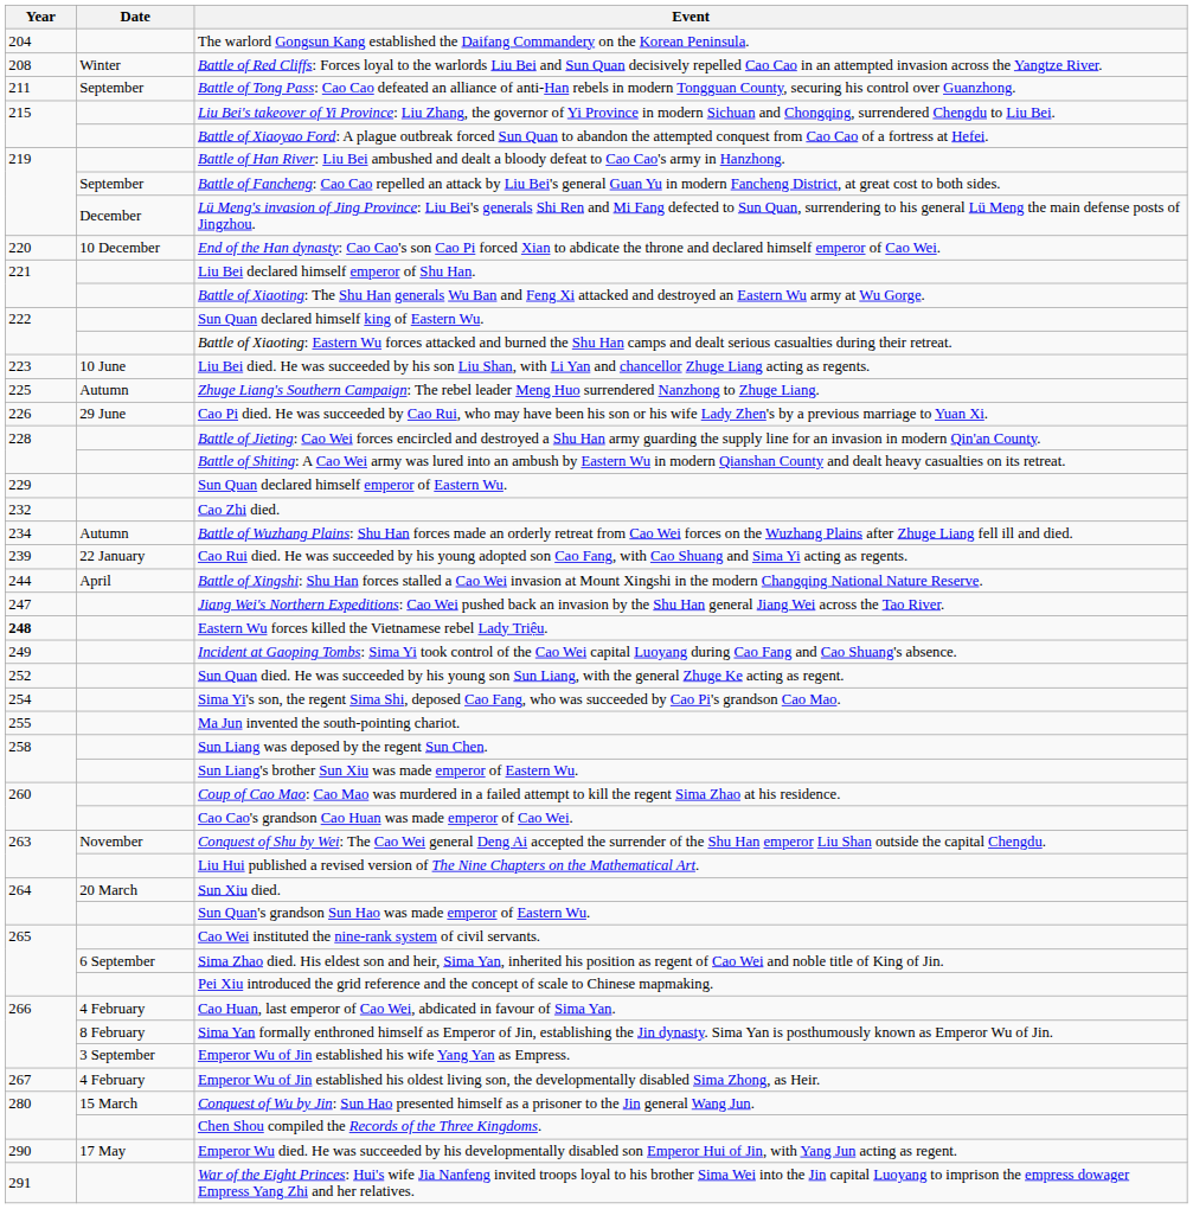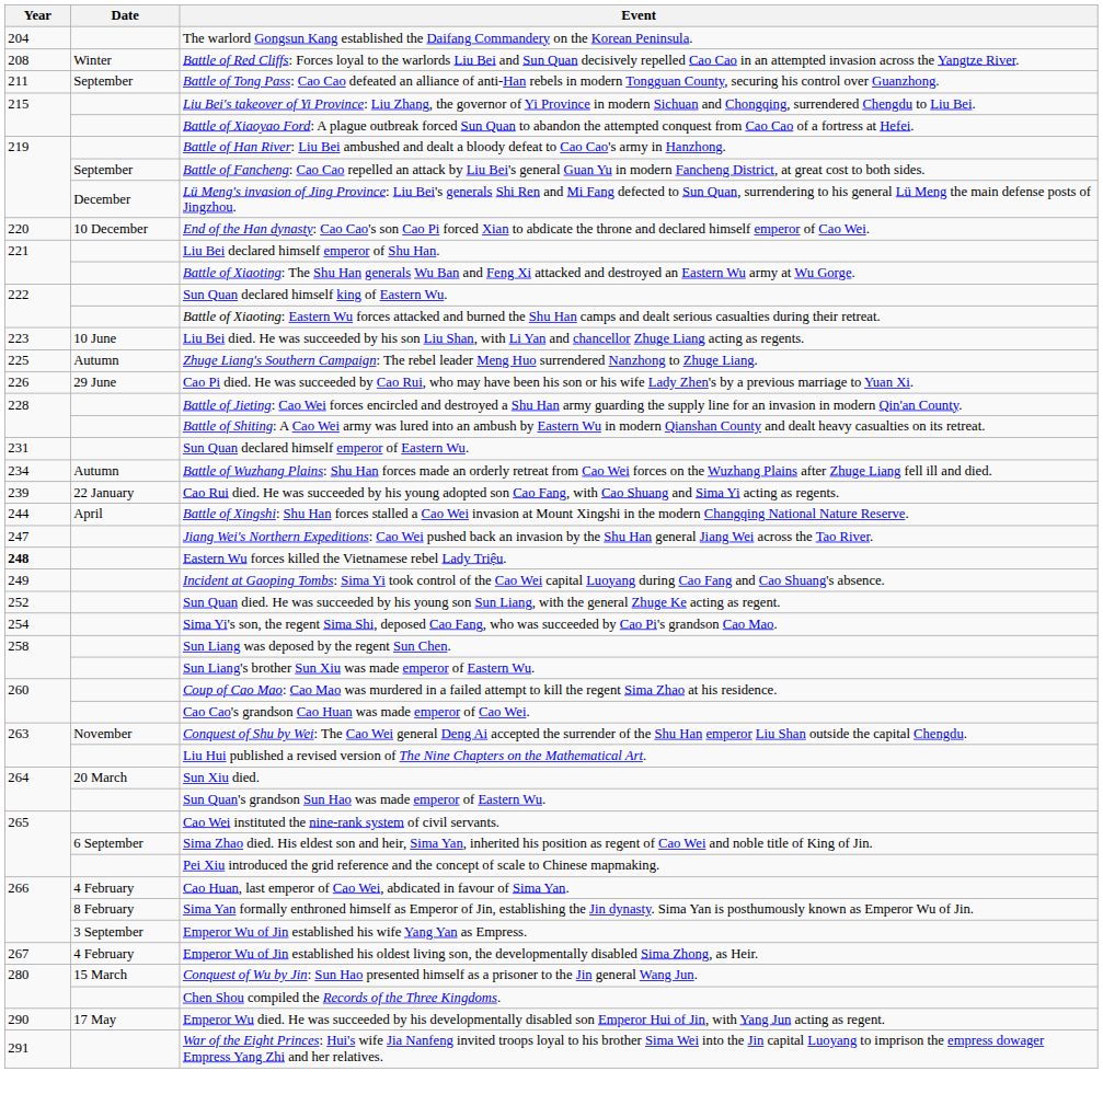 <table class="wikitable" width="100%">
 <tr>
 <th style="width:6%">Year</th>
 <th style="width:10%">Date</th>
 <th>Event</th>
 </tr>
 <tr>
 <td>204</td>
 <td></td>
 <td>The warlord <a href='#'>Gongsun Kang</a> established the <a href='#'>Daifang Commandery</a> on the <a href='#'>Korean Peninsula</a>.</td>
 </tr>
 <tr>
 <td>208</td>
 <td>Winter</td>
 <td><em><a href='#'>Battle of Red Cliffs</a></em>: Forces loyal to the warlords <a href='#'>Liu Bei</a> and <a href='#'>Sun Quan</a> decisively repelled <a href='#'>Cao Cao</a> in an attempted invasion across the <a href='#'>Yangtze River</a>.</td>
 </tr>
 <tr>
 <td>211</td>
 <td>September</td>
 <td><em><a href='#'>Battle of Tong Pass</a></em>: <a href='#'>Cao Cao</a> defeated an alliance of anti-<a href='#'>Han</a> rebels in modern <a href='#'>Tongguan County</a>, securing his control over <a href='#'>Guanzhong</a>.</td>
 </tr>
 <tr>
 <td rowspan="2" valign="top">215</td>
 <td></td>
 <td><em><a href='#'>Liu Bei's takeover of Yi Province</a></em>: <a href='#'>Liu Zhang</a>, the governor of <a href='#'>Yi Province</a> in modern <a href='#'>Sichuan</a> and <a href='#'>Chongqing</a>, surrendered <a href='#'>Chengdu</a> to <a href='#'>Liu Bei</a>.</td>
 </tr>
 <tr>
 <td></td>
 <td><em><a href='#'>Battle of Xiaoyao Ford</a></em>: A plague outbreak forced <a href='#'>Sun Quan</a> to abandon the attempted conquest from <a href='#'>Cao Cao</a> of a fortress at <a href='#'>Hefei</a>.</td>
 </tr>
 <tr>
 <td rowspan="3" valign="top">219</td>
 <td></td>
 <td><em><a href='#'>Battle of Han River</a></em>: <a href='#'>Liu Bei</a> ambushed and dealt a bloody defeat to <a href='#'>Cao Cao</a>'s army in <a href='#'>Hanzhong</a>.</td>
 </tr>
 <tr>
 <td>September</td>
 <td><em><a href='#'>Battle of Fancheng</a></em>: <a href='#'>Cao Cao</a> repelled an attack by <a href='#'>Liu Bei</a>'s general <a href='#'>Guan Yu</a> in modern <a href='#'>Fancheng District</a>, at great cost to both sides.</td>
 </tr>
 <tr>
 <td>December</td>
 <td><em><a href='#'>Lü Meng's invasion of Jing Province</a></em>: <a href='#'>Liu Bei</a>'s <a href='#'>generals</a> <a href='#'>Shi Ren</a> and <a href='#'>Mi Fang</a> defected to <a href='#'>Sun Quan</a>, surrendering to his general <a href='#'>Lü Meng</a> the main defense posts of <a href='#'>Jingzhou</a>.</td>
 </tr>
 <tr>
 <td>220</td>
 <td>10 December</td>
 <td><em><a href='#'>End of the Han dynasty</a></em>: <a href='#'>Cao Cao</a>'s son <a href='#'>Cao Pi</a> forced <a href='#'>Xian</a> to abdicate the throne and declared himself <a href='#'>emperor</a> of <a href='#'>Cao Wei</a>.</td>
 </tr>
 <tr>
 <td rowspan="2" valign="top">221</td>
 <td></td>
 <td><a href='#'>Liu Bei</a> declared himself <a href='#'>emperor</a> of <a href='#'>Shu Han</a>.</td>
 </tr>
 <tr>
 <td></td>
 <td><em><a href='#'>Battle of Xiaoting</a></em>: The <a href='#'>Shu Han</a> <a href='#'>generals</a> <a href='#'>Wu Ban</a> and <a href='#'>Feng Xi</a> attacked and destroyed an <a href='#'>Eastern Wu</a> army at <a href='#'>Wu Gorge</a>.</td>
 </tr>
 <tr>
 <td rowspan="2" valign="top">222</td>
 <td></td>
 <td><a href='#'>Sun Quan</a> declared himself <a href='#'>king</a> of <a href='#'>Eastern Wu</a>.</td>
 </tr>
 <tr>
 <td></td>
 <td><em>Battle of Xiaoting</em>: <a href='#'>Eastern Wu</a> forces attacked and burned the <a href='#'>Shu Han</a> camps and dealt serious casualties during their retreat.</td>
 </tr>
 <tr>
 <td>223</td>
 <td>10 June</td>
 <td><a href='#'>Liu Bei</a> died.  He was succeeded by his son <a href='#'>Liu Shan</a>, with <a href='#'>Li Yan</a> and <a href='#'>chancellor</a> <a href='#'>Zhuge Liang</a> acting as regents.</td>
 </tr>
 <tr>
 <td>225</td>
 <td>Autumn</td>
 <td><em><a href='#'>Zhuge Liang's Southern Campaign</a></em>: The rebel leader <a href='#'>Meng Huo</a> surrendered <a href='#'>Nanzhong</a> to <a href='#'>Zhuge Liang</a>.</td>
 </tr>
 <tr>
 <td>226</td>
 <td>29 June</td>
 <td><a href='#'>Cao Pi</a> died.  He was succeeded by <a href='#'>Cao Rui</a>, who may have been his son or his wife <a href='#'>Lady Zhen</a>'s by a previous marriage to <a href='#'>Yuan Xi</a>.</td>
 </tr>
 <tr>
 <td rowspan="2" valign="top">228</td>
 <td></td>
 <td><em><a href='#'>Battle of Jieting</a></em>: <a href='#'>Cao Wei</a> forces encircled and destroyed a <a href='#'>Shu Han</a> army guarding the supply line for an invasion in modern <a href='#'>Qin'an County</a>.</td>
 </tr>
 <tr>
 <td></td>
 <td><em><a href='#'>Battle of Shiting</a></em>: A <a href='#'>Cao Wei</a> army was lured into an ambush by <a href='#'>Eastern Wu</a> in modern <a href='#'>Qianshan County</a> and dealt heavy casualties on its retreat.</td>
 </tr>
 <tr>
-<td>229</td>
+<td>231</td>
 <td></td>
 <td><a href='#'>Sun Quan</a> declared himself <a href='#'>emperor</a> of <a href='#'>Eastern Wu</a>.</td>
-</tr>
-<tr>
-<td>232</td>
-<td></td>
-<td><a href='#'>Cao Zhi</a> died.</td>
 </tr>
 <tr>
 <td>234</td>
 <td>Autumn</td>
 <td><em><a href='#'>Battle of Wuzhang Plains</a></em>: <a href='#'>Shu Han</a> forces made an orderly retreat from <a href='#'>Cao Wei</a> forces on the <a href='#'>Wuzhang Plains</a> after <a href='#'>Zhuge Liang</a> fell ill and died.</td>
 </tr>
 <tr>
 <td>239</td>
 <td>22 January</td>
 <td><a href='#'>Cao Rui</a> died.  He was succeeded by his young adopted son <a href='#'>Cao Fang</a>, with <a href='#'>Cao Shuang</a> and <a href='#'>Sima Yi</a> acting as regents.</td>
 </tr>
 <tr>
 <td>244</td>
 <td>April</td>
 <td><em><a href='#'>Battle of Xingshi</a></em>: <a href='#'>Shu Han</a> forces stalled a <a href='#'>Cao Wei</a> invasion at Mount Xingshi in the modern <a href='#'>Changqing National Nature Reserve</a>.</td>
 </tr>
 <tr>
 <td>247</td>
 <td></td>
 <td><em><a href='#'>Jiang Wei's Northern Expeditions</a></em>: <a href='#'>Cao Wei</a> pushed back an invasion by the <a href='#'>Shu Han</a> general <a href='#'>Jiang Wei</a> across the <a href='#'>Tao River</a>.</td>
 </tr>
 <tr>
 <td><strong>248</strong></td>
 <td></td>
 <td><a href='#'>Eastern Wu</a> forces killed the Vietnamese rebel <a href='#'>Lady Triệu</a>.</td>
 </tr>
 <tr>
 <td>249</td>
 <td></td>
 <td><em><a href='#'>Incident at Gaoping Tombs</a></em>: <a href='#'>Sima Yi</a> took control of the <a href='#'>Cao Wei</a> capital <a href='#'>Luoyang</a> during <a href='#'>Cao Fang</a> and <a href='#'>Cao Shuang</a>'s absence.</td>
 </tr>
 <tr>
 <td>252</td>
 <td></td>
 <td><a href='#'>Sun Quan</a> died.  He was succeeded by his young son <a href='#'>Sun Liang</a>, with the general <a href='#'>Zhuge Ke</a> acting as regent.</td>
 </tr>
 <tr>
 <td>254</td>
 <td></td>
 <td><a href='#'>Sima Yi</a>'s son, the regent <a href='#'>Sima Shi</a>, deposed <a href='#'>Cao Fang</a>, who was succeeded by <a href='#'>Cao Pi</a>'s grandson <a href='#'>Cao Mao</a>.</td>
-</tr>
-<tr>
-<td>255</td>
-<td></td>
-<td><a href='#'>Ma Jun</a> invented the south-pointing chariot.</td>
 </tr>
 <tr>
 <td rowspan="2" valign="top">258</td>
 <td></td>
 <td><a href='#'>Sun Liang</a> was deposed by the regent <a href='#'>Sun Chen</a>.</td>
 </tr>
 <tr>
 <td></td>
 <td><a href='#'>Sun Liang</a>'s brother <a href='#'>Sun Xiu</a> was made <a href='#'>emperor</a> of <a href='#'>Eastern Wu</a>.</td>
 </tr>
 <tr>
 <td rowspan="2" valign="top">260</td>
 <td></td>
 <td><em><a href='#'>Coup of Cao Mao</a></em>: <a href='#'>Cao Mao</a> was murdered in a failed attempt to kill the regent <a href='#'>Sima Zhao</a> at his residence.</td>
 </tr>
 <tr>
 <td></td>
 <td><a href='#'>Cao Cao</a>'s grandson <a href='#'>Cao Huan</a> was made <a href='#'>emperor</a> of <a href='#'>Cao Wei</a>.</td>
 </tr>
 <tr>
 <td rowspan="2" valign="top">263</td>
 <td>November</td>
 <td><em><a href='#'>Conquest of Shu by Wei</a></em>: The <a href='#'>Cao Wei</a> general <a href='#'>Deng Ai</a> accepted the surrender of the <a href='#'>Shu Han</a> <a href='#'>emperor</a> <a href='#'>Liu Shan</a> outside the capital <a href='#'>Chengdu</a>.</td>
 </tr>
 <tr>
 <td></td>
 <td><a href='#'>Liu Hui</a> published a revised version of <em><a href='#'>The Nine Chapters on the Mathematical Art</a></em>.</td>
 </tr>
 <tr>
 <td rowspan="2" valign="top">264</td>
 <td>20 March</td>
 <td><a href='#'>Sun Xiu</a> died.</td>
 </tr>
 <tr>
 <td></td>
 <td><a href='#'>Sun Quan</a>'s grandson <a href='#'>Sun Hao</a> was made <a href='#'>emperor</a> of <a href='#'>Eastern Wu</a>.</td>
 </tr>
 <tr>
 <td rowspan="3" valign="top">265</td>
 <td></td>
 <td><a href='#'>Cao Wei</a> instituted the <a href='#'>nine-rank system</a> of civil servants.</td>
 </tr>
 <tr>
 <td>6 September</td>
 <td><a href='#'>Sima Zhao</a> died. His eldest son and heir, <a href='#'>Sima Yan</a>, inherited his position as regent of <a href='#'>Cao Wei</a> and noble title of King of Jin.</td>
 </tr>
 <tr>
 <td></td>
 <td><a href='#'>Pei Xiu</a> introduced the grid reference and the concept of scale to Chinese mapmaking.</td>
 </tr>
 <tr>
 <td rowspan="3" valign="top">266</td>
 <td>4 February</td>
 <td><a href='#'>Cao Huan</a>, last emperor of <a href='#'>Cao Wei</a>, abdicated in favour of <a href='#'>Sima Yan</a>.</td>
 </tr>
 <tr>
 <td>8 February</td>
 <td><a href='#'>Sima Yan</a> formally enthroned himself as Emperor of Jin, establishing the <a href='#'>Jin dynasty</a>. Sima Yan is posthumously known as Emperor Wu of Jin.</td>
 </tr>
 <tr>
 <td>3 September</td>
 <td><a href='#'>Emperor Wu of Jin</a> established his wife <a href='#'>Yang Yan</a> as Empress.</td>
 </tr>
 <tr>
 <td>267</td>
 <td>4 February</td>
 <td><a href='#'>Emperor Wu of Jin</a> established his oldest living son, the developmentally disabled <a href='#'>Sima Zhong</a>, as Heir.</td>
 </tr>
 <tr>
 <td rowspan="2" valign="top">280</td>
 <td>15 March</td>
 <td><em><a href='#'>Conquest of Wu by Jin</a></em>: <a href='#'>Sun Hao</a> presented himself as a prisoner to the <a href='#'>Jin</a> general <a href='#'>Wang Jun</a>.</td>
 </tr>
 <tr>
 <td></td>
 <td><a href='#'>Chen Shou</a> compiled the <em><a href='#'>Records of the Three Kingdoms</a></em>.</td>
 </tr>
 <tr>
 <td>290</td>
 <td>17 May</td>
 <td><a href='#'>Emperor Wu</a> died.  He was succeeded by his developmentally disabled son <a href='#'>Emperor Hui of Jin</a>, with <a href='#'>Yang Jun</a> acting as regent.</td>
 </tr>
 <tr>
 <td>291</td>
 <td></td>
 <td><em><a href='#'>War of the Eight Princes</a></em>: <a href='#'>Hui's</a> wife <a href='#'>Jia Nanfeng</a> invited troops loyal to his brother <a href='#'>Sima Wei</a> into the <a href='#'>Jin</a> capital <a href='#'>Luoyang</a> to imprison the <a href='#'>empress dowager</a> <a href='#'>Empress Yang Zhi</a> and her relatives.</td>
 </tr>
 </table>
